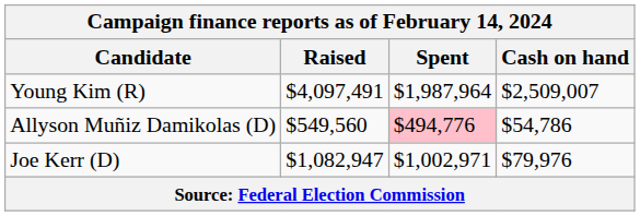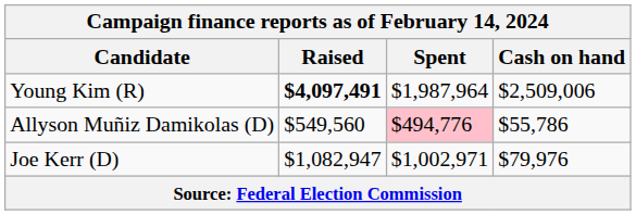 <table class="wikitable sortable">
 <tr>
 <th colspan=4>Campaign finance reports as of February 14, 2024</th>
 </tr>
 <tr style="text-align:center;">
 <th>Candidate</th>
 <th>Raised</th>
 <th>Spent</th>
 <th>Cash on hand</th>
 </tr>
 <tr>
 <td>Young Kim (R)</td>
-<td>$4,097,491</td>
+<td><strong>$4,097,491</strong></td>
 <td>$1,987,964</td>
-<td>$2,509,007</td>
+<td>$2,509,006</td>
 </tr>
 <tr>
 <td>Allyson Muñiz Damikolas (D)</td>
 <td>$549,560</td>
 <td style="background: pink;">$494,776</td>
-<td>$54,786</td>
+<td>$55,786</td>
 </tr>
 <tr>
 <td>Joe Kerr (D)</td>
 <td>$1,082,947</td>
 <td>$1,002,971</td>
 <td>$79,976</td>
 </tr>
 <tr>
 <th colspan="4"><small>Source: <a href='#'>Federal Election Commission</a></small></th>
 </tr>
 </table>
